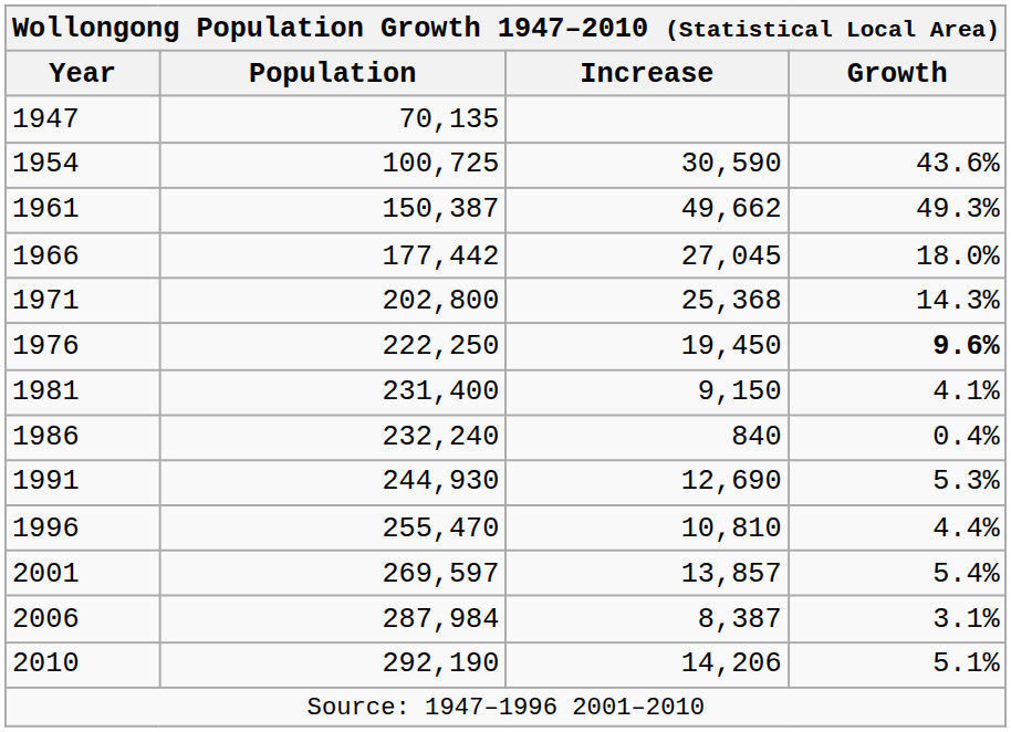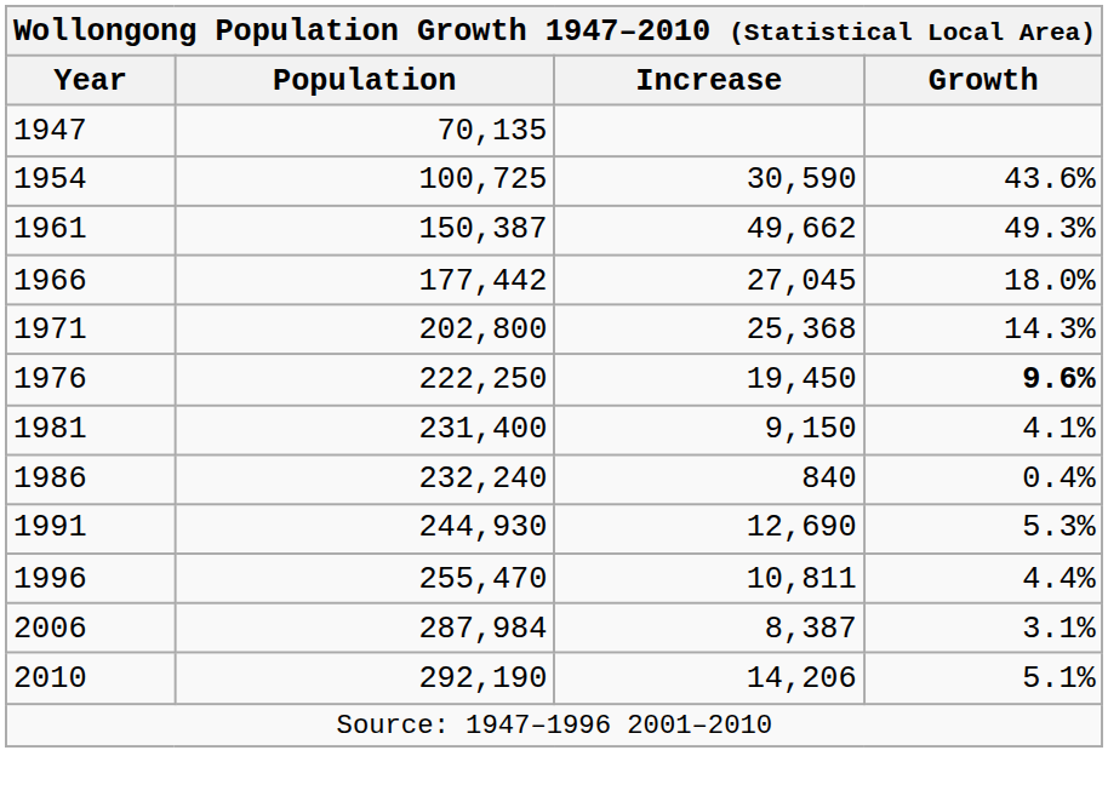 <table class="wikitable collapsible collapsed">
 <tr>
 <th colspan="4">Wollongong Population Growth 1947–2010 <small>(Statistical Local Area)</small></th>
 </tr>
 <tr valign="top">
 <th>Year</th>
 <th>Population</th>
 <th>Increase</th>
 <th>Growth</th>
 </tr>
 <tr>
 <td>1947</td>
 <td align="right">70,135</td>
 <td align="right"> </td>
 <td align="right"> </td>
 </tr>
 <tr>
 <td>1954</td>
 <td align="right">100,725</td>
 <td align="right">30,590</td>
 <td align="right">43.6%</td>
 </tr>
 <tr>
 <td>1961</td>
 <td align="right">150,387</td>
 <td align="right">49,662</td>
 <td align="right">49.3%</td>
 </tr>
 <tr>
 <td>1966</td>
 <td align="right">177,442</td>
 <td align="right">27,045</td>
 <td align="right">18.0%</td>
 </tr>
 <tr>
 <td>1971</td>
 <td align="right">202,800</td>
 <td align="right">25,368</td>
 <td align="right">14.3%</td>
 </tr>
 <tr>
 <td>1976</td>
 <td align="right">222,250</td>
 <td align="right">19,450</td>
 <td align="right"><strong>9.6%</strong></td>
 </tr>
 <tr>
 <td>1981</td>
 <td align="right">231,400</td>
 <td align="right">9,150</td>
 <td align="right">4.1%</td>
 </tr>
 <tr>
 <td>1986</td>
 <td align="right">232,240</td>
 <td align="right">840</td>
 <td align="right">0.4%</td>
 </tr>
 <tr>
 <td>1991</td>
 <td align="right">244,930</td>
 <td align="right">12,690</td>
 <td align="right">5.3%</td>
 </tr>
 <tr>
 <td>1996</td>
 <td align="right">255,470</td>
-<td align="right">10,810</td>
+<td align="right">10,811</td>
 <td align="right">4.4%</td>
-</tr>
-<tr>
-<td>2001</td>
-<td align="right">269,597</td>
-<td align="right">13,857</td>
-<td align="right">5.4%</td>
 </tr>
 <tr>
 <td>2006</td>
 <td align="right">287,984</td>
 <td align="right">8,387</td>
 <td align="right">3.1%</td>
 </tr>
 <tr>
 <td>2010</td>
 <td align="right">292,190</td>
 <td align="right">14,206</td>
 <td align="right">5.1%</td>
 </tr>
 <tr>
 <td colspan="4" style="text-align:center;font-size:88%">Source: 1947–1996 2001–2010</td>
 </tr>
 </table>
